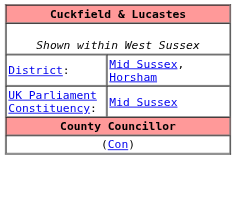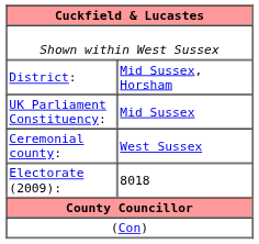 <table class="vcard" border=1 cellpadding=2 cellspacing=0 align=right width=260 style=margin-left:0.5em;>
 <tr>
 <th class="fn org" colspan=2 align=center bgcolor="#ff9999"><strong>Cuckfield & Lucastes</strong></th>
 </tr>
 <tr>
 <td colspan=2 align=center><br><em>Shown within West Sussex</em></td>
 </tr>
 <tr class="note">
 <td width="45%"><a href='#'>District</a>:</td>
 <td><a href='#'>Mid Sussex</a>, <a href='#'>Horsham</a></td>
 </tr>
 <tr class="note">
 <td><a href='#'>UK Parliament Constituency</a>:</td>
 <td><a href='#'>Mid Sussex</a></td>
 </tr>
+<tr class="note">
+<td><a href='#'>Ceremonial county</a>:</td>
+<td><a href='#'>West Sussex</a></td>
+</tr>
+<tr class="note">
+<td><a href='#'>Electorate</a> (2009):</td>
+<td>8018</td>
+</tr>
 <tr>
 <th colspan=2 align=center bgcolor="#ff9999">County Councillor</th>
 </tr>
 <tr>
 <td colspan=2 align=center> (<a href='#'>Con</a>)</td>
 </tr>
 </table>
